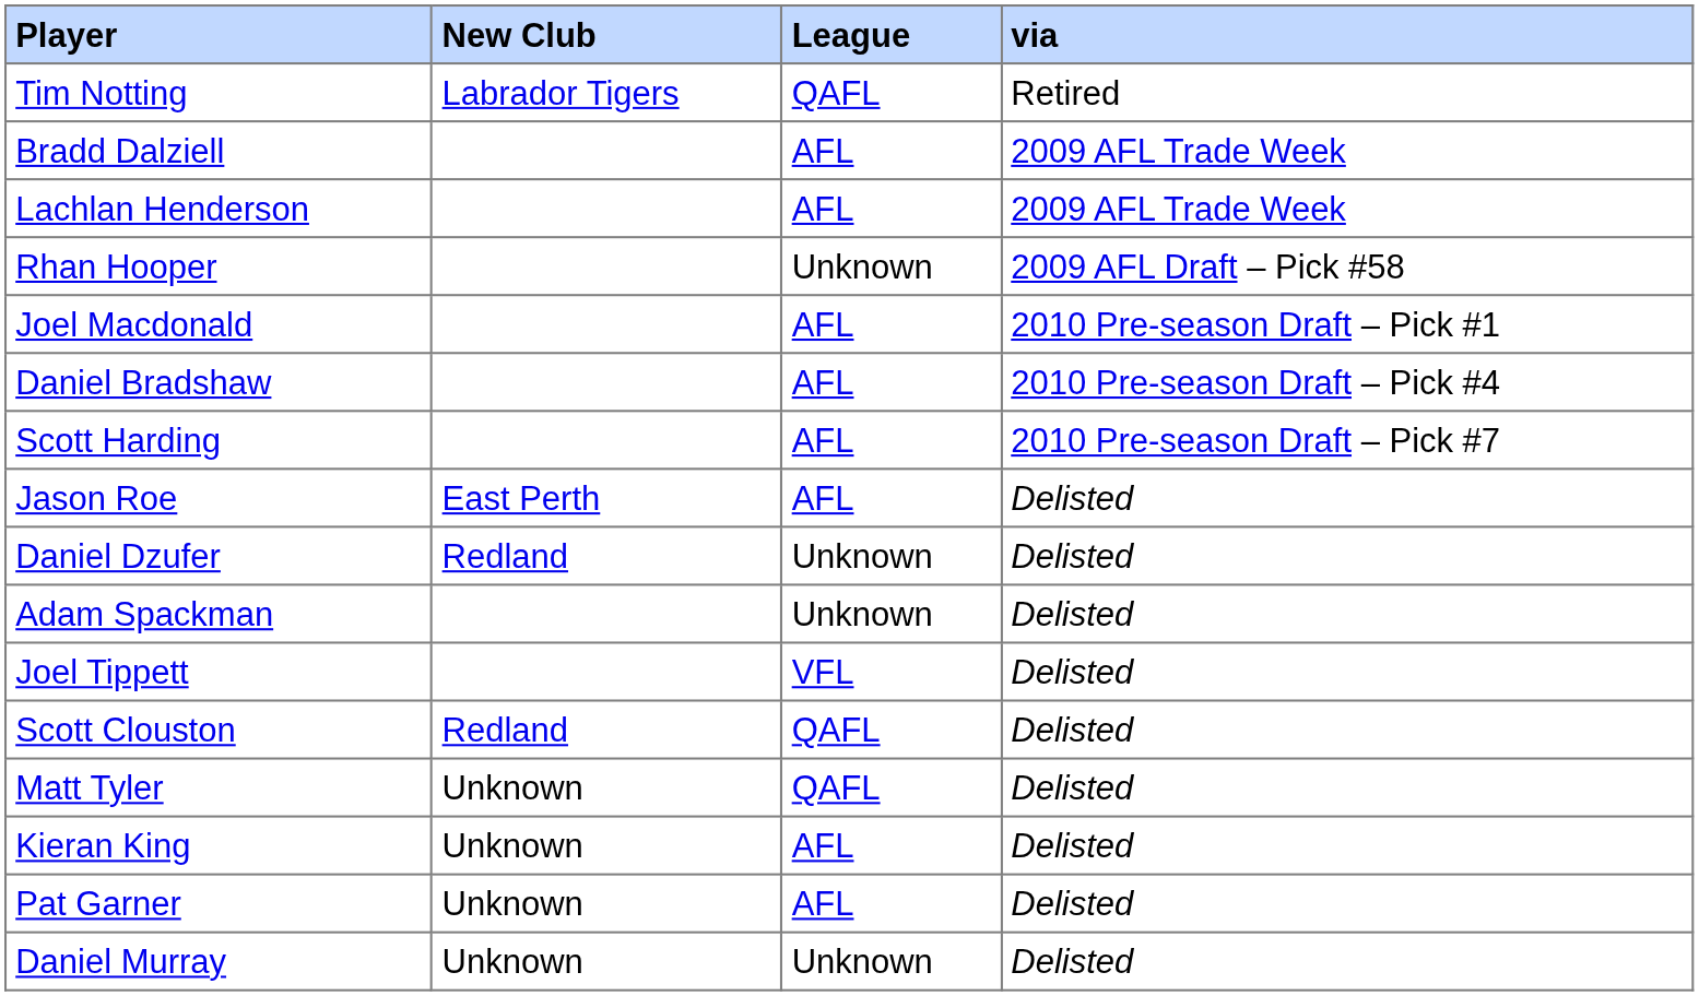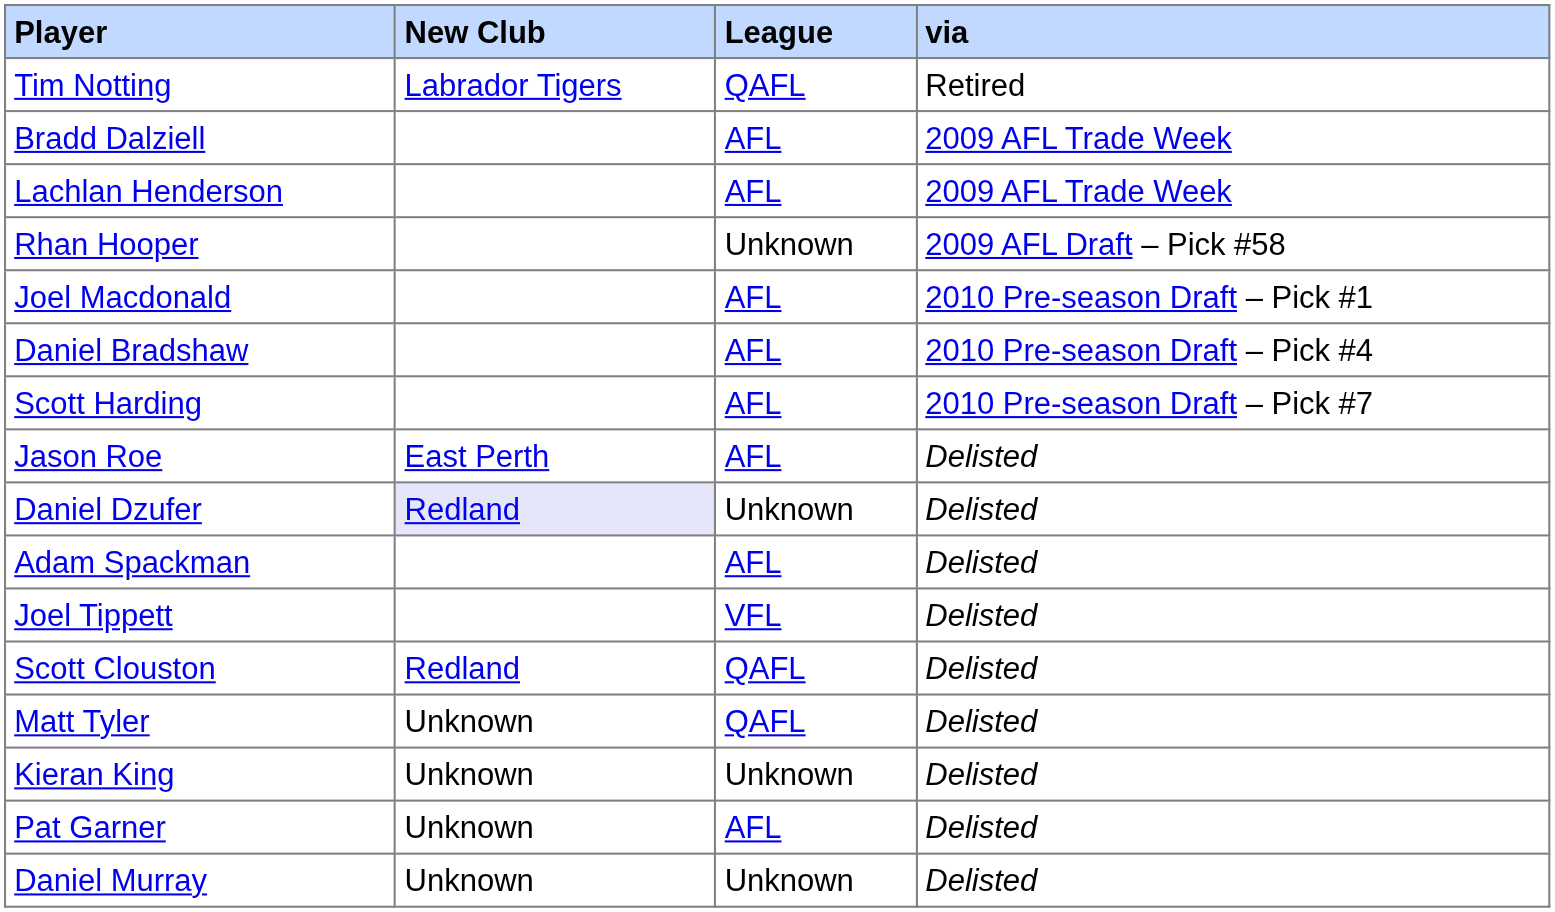 <table border="1" cellpadding="4" cellspacing="0"  style="text-align:left; font-size:95%; border-collapse:collapse; width:60%;">
 <tr style="background:#C1D8FF;">
 <th>Player</th>
 <th>New Club</th>
 <th>League</th>
 <th>via</th>
 </tr>
 <tr>
 <td> <a href='#'>Tim Notting</a></td>
 <td><a href='#'>Labrador Tigers</a></td>
 <td><a href='#'>QAFL</a></td>
 <td>Retired</td>
 </tr>
 <tr>
 <td> <a href='#'>Bradd Dalziell</a></td>
 <td></td>
 <td><a href='#'>AFL</a></td>
 <td><a href='#'>2009 AFL Trade Week</a></td>
 </tr>
 <tr>
 <td> <a href='#'>Lachlan Henderson</a></td>
 <td></td>
 <td><a href='#'>AFL</a></td>
 <td><a href='#'>2009 AFL Trade Week</a></td>
 </tr>
 <tr>
 <td> <a href='#'>Rhan Hooper</a></td>
 <td></td>
 <td>Unknown</td>
 <td><a href='#'>2009 AFL Draft</a> – Pick #58</td>
 </tr>
 <tr>
 <td> <a href='#'>Joel Macdonald</a></td>
 <td></td>
 <td><a href='#'>AFL</a></td>
 <td><a href='#'>2010 Pre-season Draft</a> – Pick #1</td>
 </tr>
 <tr>
 <td> <a href='#'>Daniel Bradshaw</a></td>
 <td></td>
 <td><a href='#'>AFL</a></td>
 <td><a href='#'>2010 Pre-season Draft</a> – Pick #4</td>
 </tr>
 <tr>
 <td> <a href='#'>Scott Harding</a></td>
 <td></td>
 <td><a href='#'>AFL</a></td>
 <td><a href='#'>2010 Pre-season Draft</a> – Pick #7</td>
 </tr>
 <tr>
 <td> <a href='#'>Jason Roe</a></td>
 <td><a href='#'>East Perth</a></td>
 <td><a href='#'>AFL</a></td>
 <td><em>Delisted</em></td>
 </tr>
 <tr>
 <td> <a href='#'>Daniel Dzufer</a></td>
-<td><a href='#'>Redland</a></td>
+<td style="background: lavender;"><a href='#'>Redland</a></td>
 <td>Unknown</td>
 <td><em>Delisted</em></td>
 </tr>
 <tr>
 <td> <a href='#'>Adam Spackman</a></td>
 <td></td>
-<td>Unknown</td>
+<td><a href='#'>AFL</a></td>
 <td><em>Delisted</em></td>
 </tr>
 <tr>
 <td> <a href='#'>Joel Tippett</a></td>
 <td></td>
 <td><a href='#'>VFL</a></td>
 <td><em>Delisted</em></td>
 </tr>
 <tr>
 <td> <a href='#'>Scott Clouston</a></td>
 <td><a href='#'>Redland</a></td>
 <td><a href='#'>QAFL</a></td>
 <td><em>Delisted</em></td>
 </tr>
 <tr>
 <td> <a href='#'>Matt Tyler</a></td>
 <td>Unknown</td>
 <td><a href='#'>QAFL</a></td>
 <td><em>Delisted</em></td>
 </tr>
 <tr>
 <td> <a href='#'>Kieran King</a></td>
 <td>Unknown</td>
-<td><a href='#'>AFL</a></td>
+<td>Unknown</td>
 <td><em>Delisted</em></td>
 </tr>
 <tr>
 <td> <a href='#'>Pat Garner</a></td>
 <td>Unknown</td>
 <td><a href='#'>AFL</a></td>
 <td><em>Delisted</em></td>
 </tr>
 <tr>
 <td> <a href='#'>Daniel Murray</a></td>
 <td>Unknown</td>
 <td>Unknown</td>
 <td><em>Delisted</em></td>
 </tr>
 </table>
